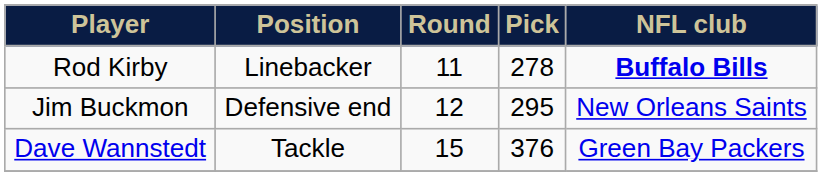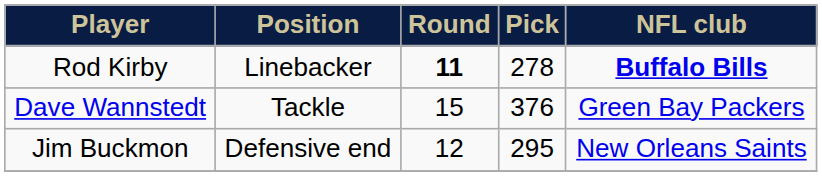 <table class="wikitable" width="80%">
 <tr align="center"  style="background:#091C44;color:#CEC499;">
 <td><strong>Player</strong></td>
 <td><strong>Position</strong></td>
 <td><strong>Round</strong></td>
 <td><strong>Pick</strong></td>
 <td><strong>NFL club</strong></td>
 </tr>
 <tr align="center" bgcolor="">
 <td>Rod Kirby</td>
 <td>Linebacker</td>
-<td>11</td>
+<td><strong>11</strong></td>
 <td>278</td>
 <td><strong><a href='#'>Buffalo Bills</a></strong></td>
+</tr>
+<tr align="center" bgcolor="">
+<td><a href='#'>Dave Wannstedt</a></td>
+<td>Tackle</td>
+<td>15</td>
+<td>376</td>
+<td><a href='#'>Green Bay Packers</a></td>
 </tr>
 <tr align="center" bgcolor="">
 <td>Jim Buckmon</td>
 <td>Defensive end</td>
 <td>12</td>
 <td>295</td>
 <td><a href='#'>New Orleans Saints</a></td>
 </tr>
 <tr align="center" bgcolor="">
-<td><a href='#'>Dave Wannstedt</a></td>
-<td>Tackle</td>
-<td>15</td>
-<td>376</td>
-<td><a href='#'>Green Bay Packers</a></td>
-</tr>
-<tr align="center" bgcolor="">
 </tr>
 </table>
